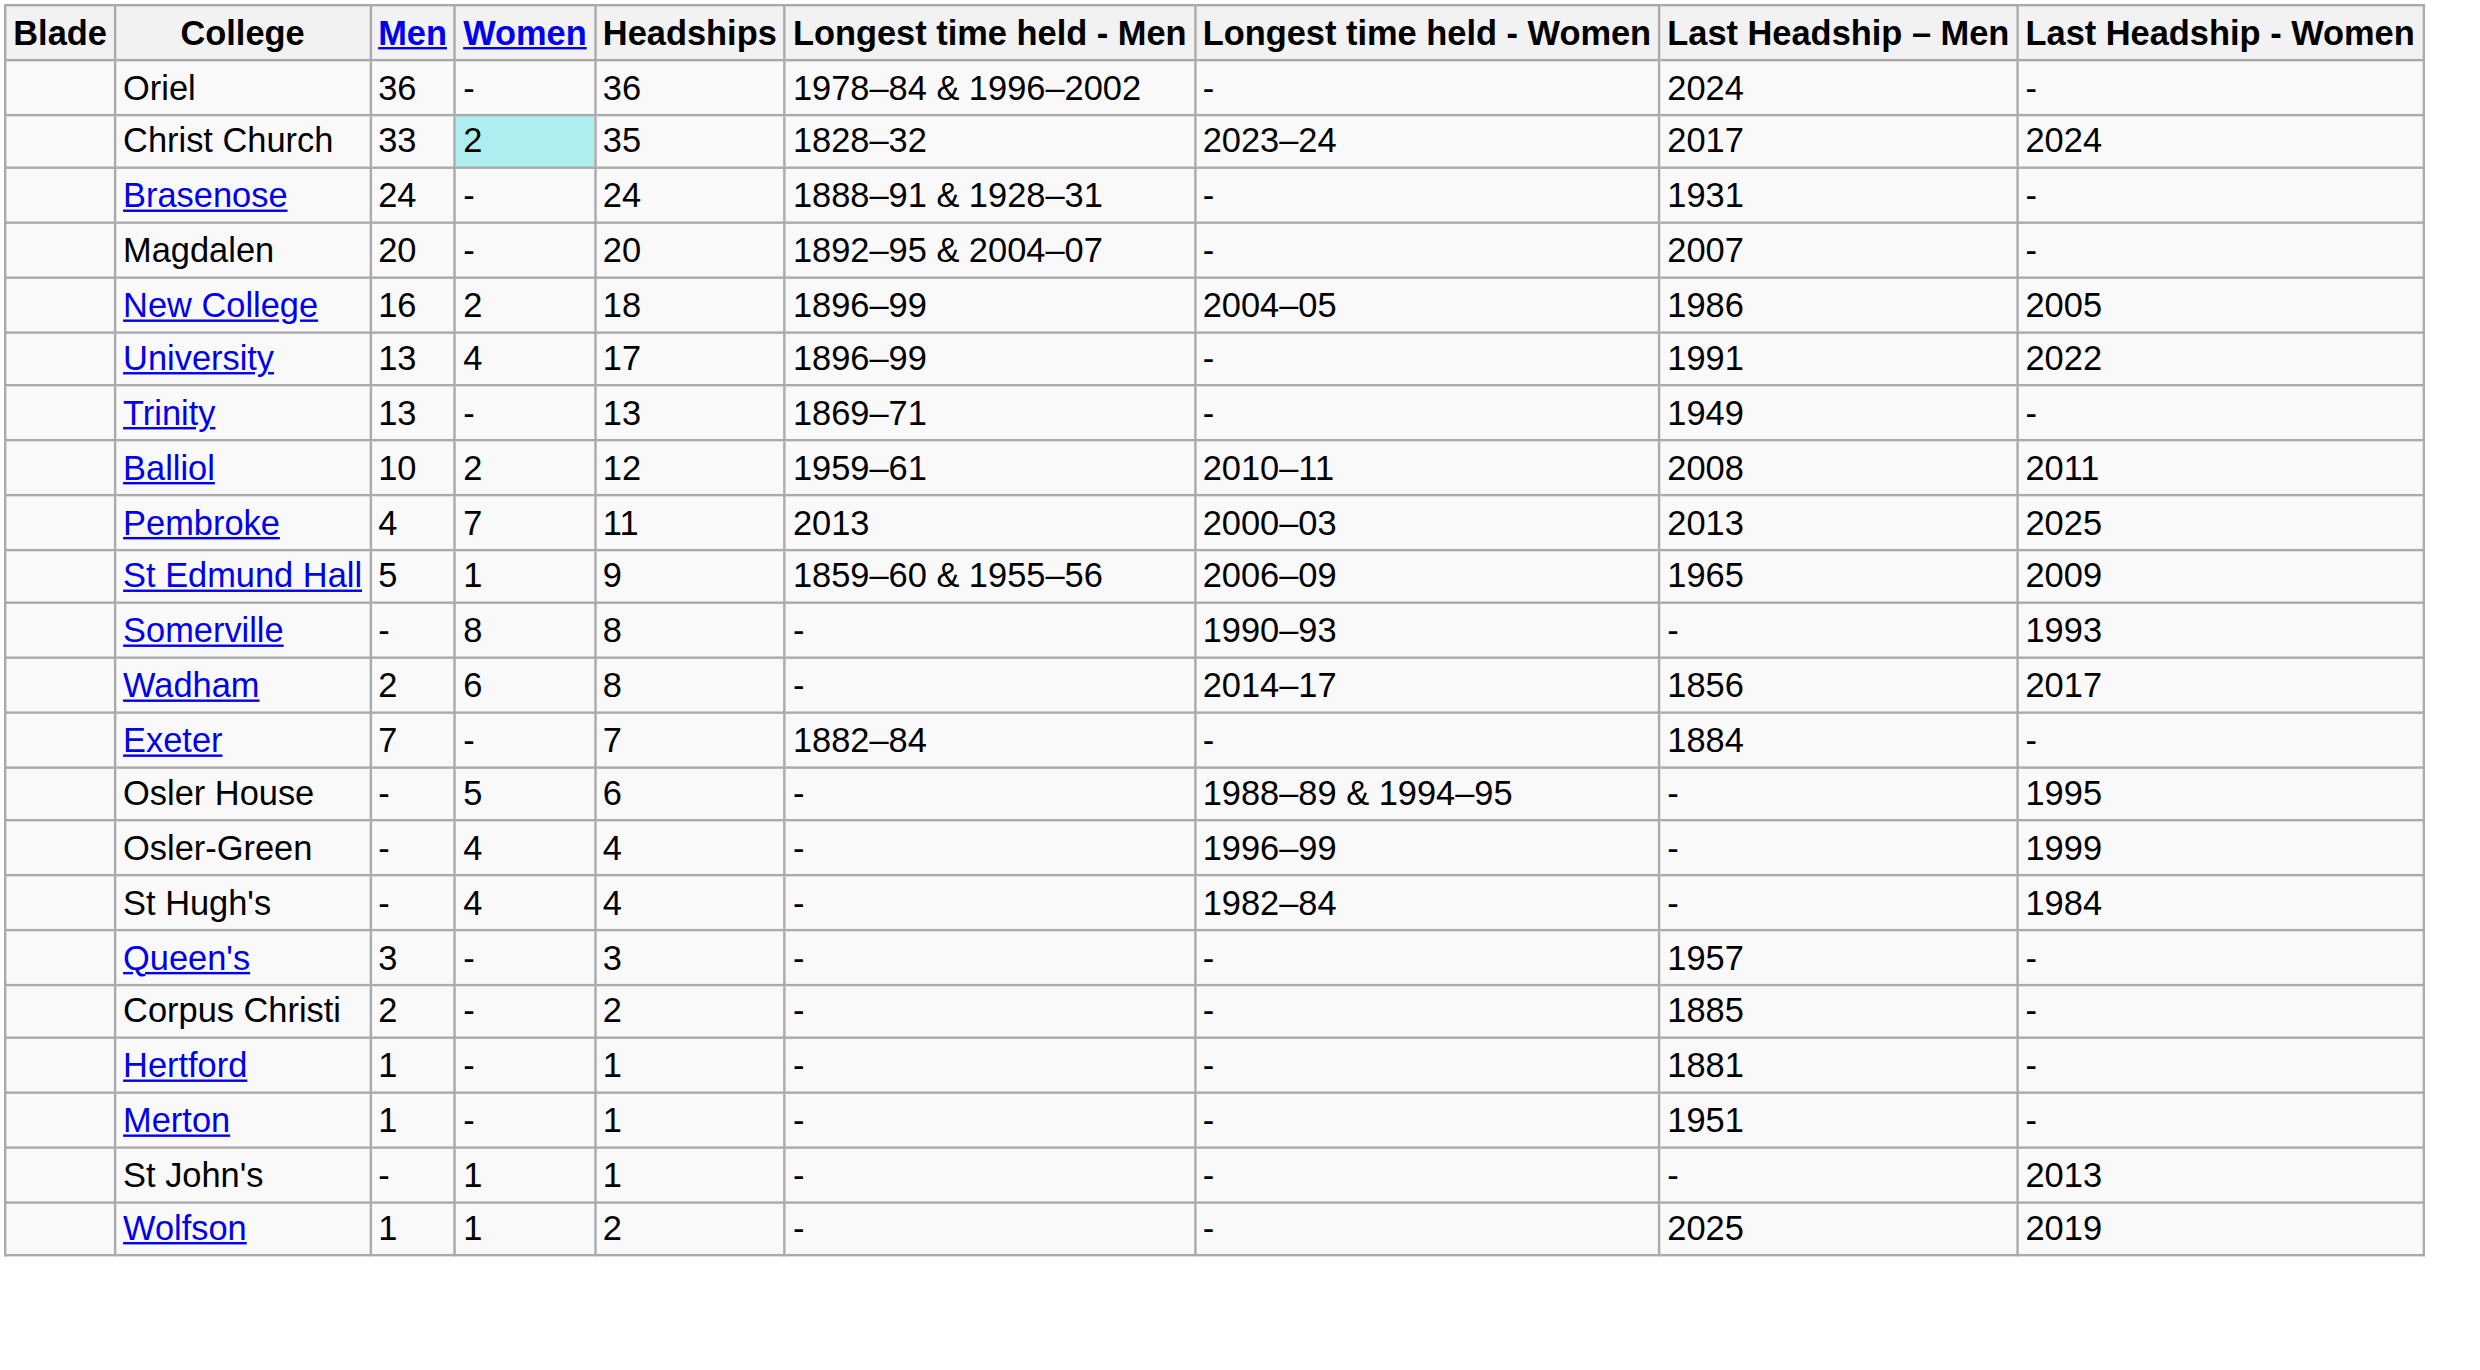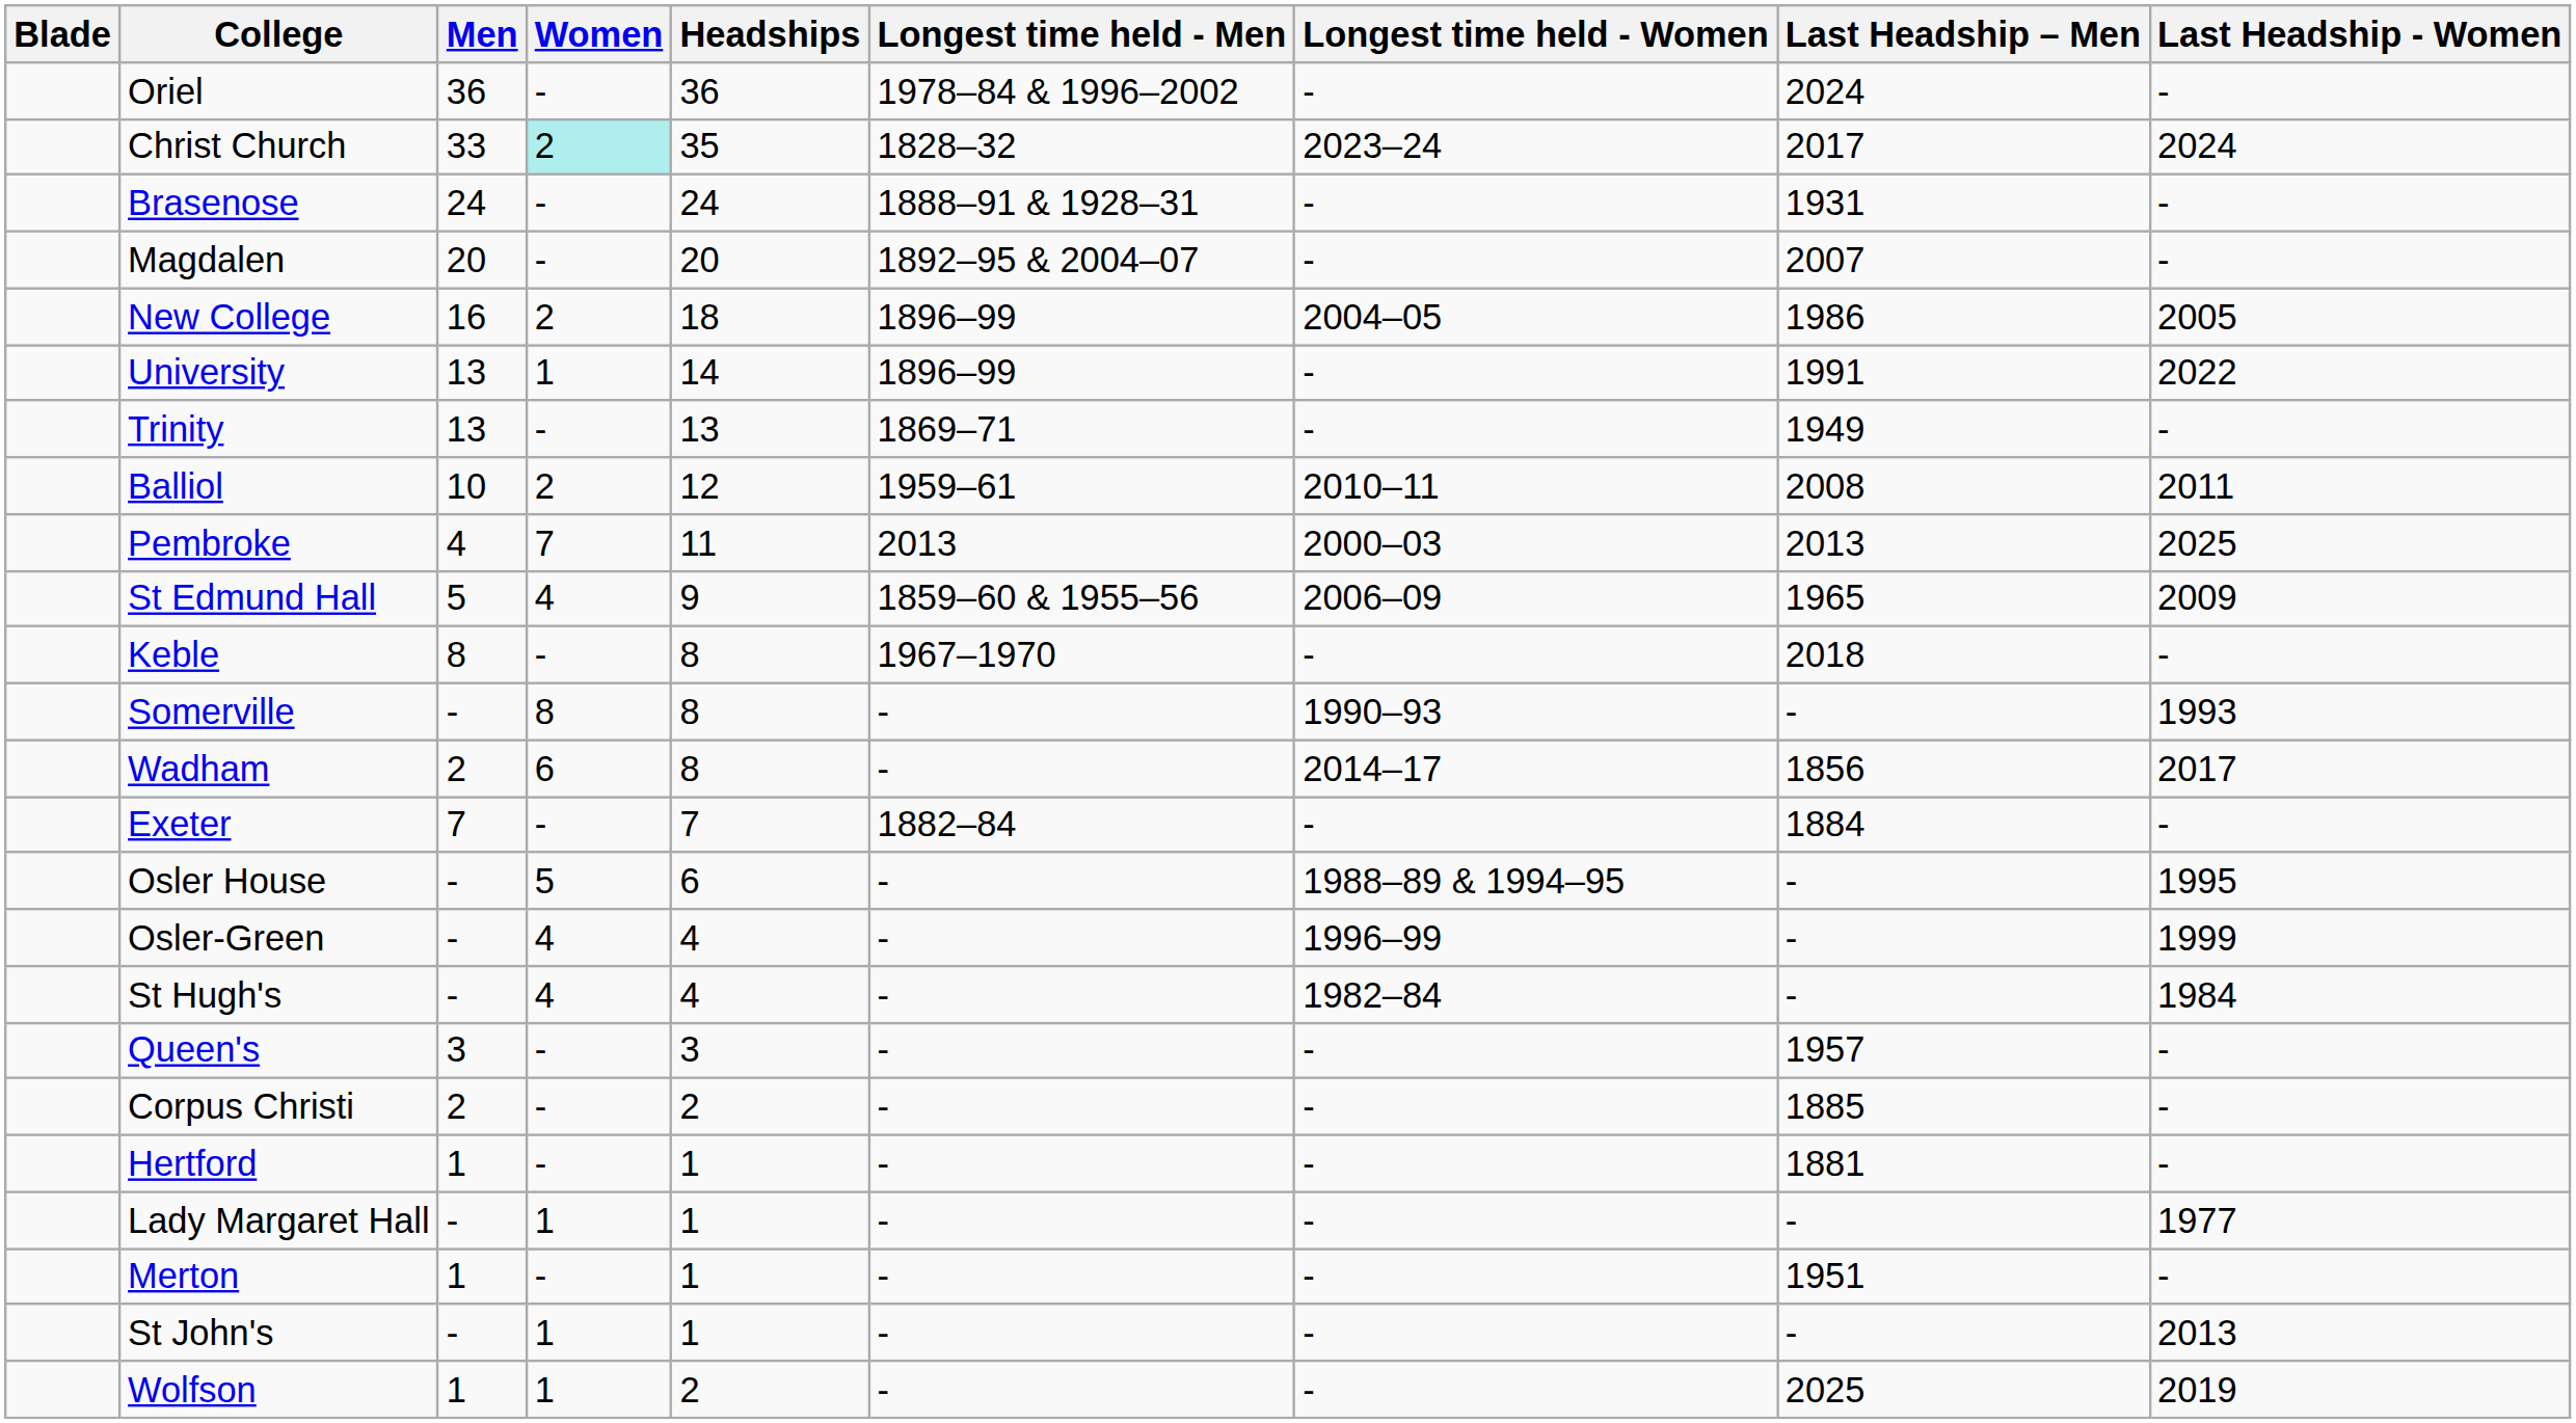 <table class="wikitable sortable" style="font-size:90%;">
 <tr>
 <th>Blade</th>
 <th>College</th>
 <th><a href='#'>Men</a></th>
 <th><a href='#'>Women</a></th>
 <th>Headships</th>
 <th>Longest time held - Men</th>
 <th>Longest time held - Women</th>
 <th>Last Headship – Men</th>
 <th>Last Headship - Women</th>
 </tr>
 <tr>
 <td></td>
 <td>Oriel</td>
 <td>36</td>
 <td>-</td>
 <td>36</td>
 <td>1978–84 & 1996–2002</td>
 <td>-</td>
 <td>2024</td>
 <td>-</td>
 </tr>
 <tr>
 <td></td>
 <td>Christ Church</td>
 <td>33</td>
 <td style="background: paleturquoise;">2</td>
 <td>35</td>
 <td>1828–32</td>
 <td>2023–24</td>
 <td>2017</td>
 <td>2024</td>
 </tr>
 <tr>
 <td></td>
 <td><a href='#'>Brasenose</a></td>
 <td>24</td>
 <td>-</td>
 <td>24</td>
 <td>1888–91 & 1928–31</td>
 <td>-</td>
 <td>1931</td>
 <td>-</td>
 </tr>
 <tr>
 <td></td>
 <td>Magdalen</td>
 <td>20</td>
 <td>-</td>
 <td>20</td>
 <td>1892–95 & 2004–07</td>
 <td>-</td>
 <td>2007</td>
 <td>-</td>
 </tr>
 <tr>
 <td></td>
 <td><a href='#'>New College</a></td>
 <td>16</td>
 <td>2</td>
 <td>18</td>
 <td>1896–99</td>
 <td>2004–05</td>
 <td>1986</td>
 <td>2005</td>
 </tr>
 <tr>
 <td></td>
 <td><a href='#'>University</a></td>
 <td>13</td>
-<td>4</td>
-<td>17</td>
+<td>1</td>
+<td>14</td>
 <td>1896–99</td>
 <td>-</td>
 <td>1991</td>
 <td>2022</td>
 </tr>
 <tr>
 <td></td>
 <td><a href='#'>Trinity</a></td>
 <td>13</td>
 <td>-</td>
 <td>13</td>
 <td>1869–71</td>
 <td>-</td>
 <td>1949</td>
 <td>-</td>
 </tr>
 <tr>
 <td></td>
 <td><a href='#'>Balliol</a></td>
 <td>10</td>
 <td>2</td>
 <td>12</td>
 <td>1959–61</td>
 <td>2010–11</td>
 <td>2008</td>
 <td>2011</td>
 </tr>
 <tr>
 <td></td>
 <td><a href='#'>Pembroke</a></td>
 <td>4</td>
 <td>7</td>
 <td>11</td>
 <td>2013</td>
 <td>2000–03</td>
 <td>2013</td>
 <td>2025</td>
 </tr>
 <tr>
 <td></td>
 <td><a href='#'>St Edmund Hall</a></td>
 <td>5</td>
-<td>1</td>
+<td>4</td>
 <td>9</td>
 <td>1859–60 & 1955–56</td>
 <td>2006–09</td>
 <td>1965</td>
 <td>2009</td>
+</tr>
+<tr>
+<td></td>
+<td><a href='#'>Keble</a></td>
+<td>8</td>
+<td>-</td>
+<td>8</td>
+<td>1967–1970</td>
+<td>-</td>
+<td>2018</td>
+<td>-</td>
 </tr>
 <tr>
 <td></td>
 <td><a href='#'>Somerville</a></td>
 <td>-</td>
 <td>8</td>
 <td>8</td>
 <td>-</td>
 <td>1990–93</td>
 <td>-</td>
 <td>1993</td>
 </tr>
 <tr>
 <td></td>
 <td><a href='#'>Wadham</a></td>
 <td>2</td>
 <td>6</td>
 <td>8</td>
 <td>-</td>
 <td>2014–17</td>
 <td>1856</td>
 <td>2017</td>
 </tr>
 <tr>
 <td></td>
 <td><a href='#'>Exeter</a></td>
 <td>7</td>
 <td>-</td>
 <td>7</td>
 <td>1882–84</td>
 <td>-</td>
 <td>1884</td>
 <td>-</td>
 </tr>
 <tr>
 <td></td>
 <td>Osler House</td>
 <td>-</td>
 <td>5</td>
 <td>6</td>
 <td>-</td>
 <td>1988–89 & 1994–95</td>
 <td>-</td>
 <td>1995</td>
 </tr>
 <tr>
 <td></td>
 <td>Osler-Green</td>
 <td>-</td>
 <td>4</td>
 <td>4</td>
 <td>-</td>
 <td>1996–99</td>
 <td>-</td>
 <td>1999</td>
 </tr>
 <tr>
 <td></td>
 <td>St Hugh's</td>
 <td>-</td>
 <td>4</td>
 <td>4</td>
 <td>-</td>
 <td>1982–84</td>
 <td>-</td>
 <td>1984</td>
 </tr>
 <tr>
 <td></td>
 <td><a href='#'>Queen's</a></td>
 <td>3</td>
 <td>-</td>
 <td>3</td>
 <td>-</td>
 <td>-</td>
 <td>1957</td>
 <td>-</td>
 </tr>
 <tr>
 <td></td>
 <td>Corpus Christi</td>
 <td>2</td>
 <td>-</td>
 <td>2</td>
 <td>-</td>
 <td>-</td>
 <td>1885</td>
 <td>-</td>
 </tr>
 <tr>
 <td></td>
 <td><a href='#'>Hertford</a></td>
 <td>1</td>
 <td>-</td>
 <td>1</td>
 <td>-</td>
 <td>-</td>
 <td>1881</td>
 <td>-</td>
 </tr>
 <tr>
 <td></td>
+<td>Lady Margaret Hall</td>
+<td>-</td>
+<td>1</td>
+<td>1</td>
+<td>-</td>
+<td>-</td>
+<td>-</td>
+<td>1977</td>
+</tr>
+<tr>
+<td></td>
 <td><a href='#'>Merton</a></td>
 <td>1</td>
 <td>-</td>
 <td>1</td>
 <td>-</td>
 <td>-</td>
 <td>1951</td>
 <td>-</td>
 </tr>
 <tr>
 <td></td>
 <td>St John's</td>
 <td>-</td>
 <td>1</td>
 <td>1</td>
 <td>-</td>
 <td>-</td>
 <td>-</td>
 <td>2013</td>
 </tr>
 <tr>
 <td></td>
 <td><a href='#'>Wolfson</a></td>
 <td>1</td>
 <td>1</td>
 <td>2</td>
 <td>-</td>
 <td>-</td>
 <td>2025</td>
 <td>2019</td>
 </tr>
 </table>
